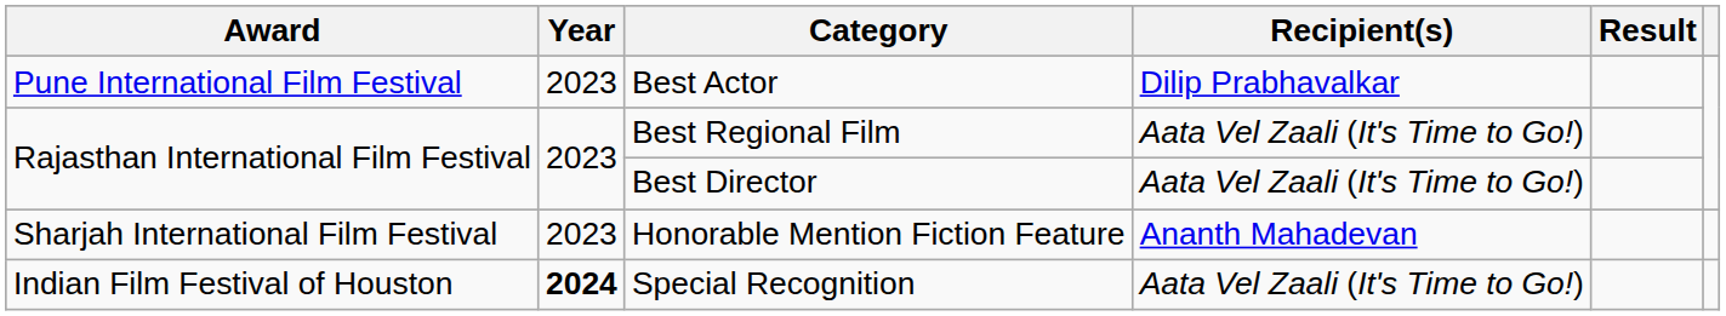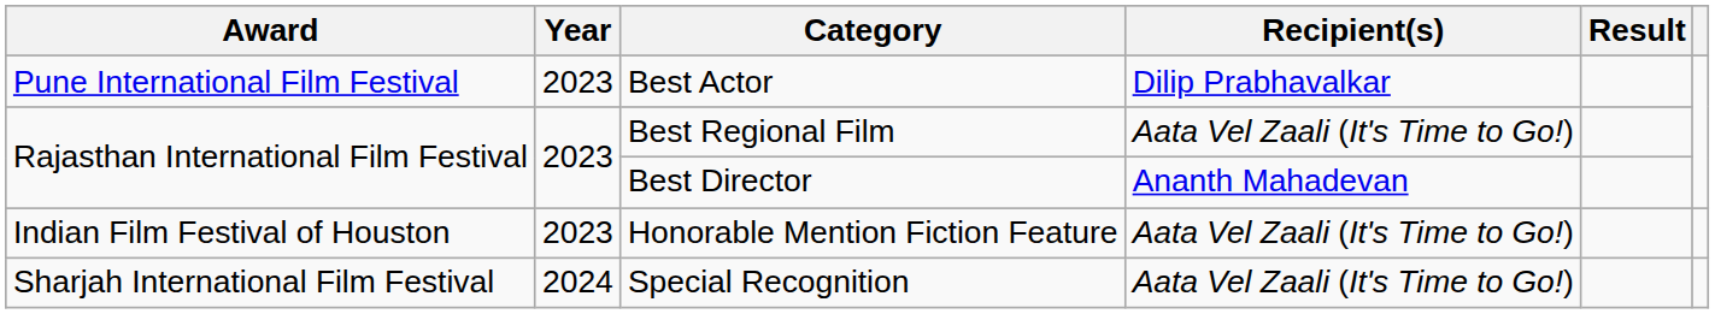 <table class="wikitable">
 <tr>
 <th>Award</th>
 <th>Year</th>
 <th>Category</th>
 <th>Recipient(s)</th>
 <th>Result</th>
 <th scope="col" class="unsortable"></th>
 </tr>
 <tr>
 <td><a href='#'>Pune International Film Festival</a></td>
 <td>2023</td>
 <td>Best Actor</td>
 <td><a href='#'>Dilip Prabhavalkar</a></td>
 <td></td>
 <td rowspan="3"></td>
 </tr>
 <tr>
 <td rowspan="2">Rajasthan International Film Festival</td>
 <td rowspan="2">2023</td>
 <td>Best Regional Film</td>
 <td><em>Aata Vel Zaali</em> (<em>It's Time to Go!</em>)</td>
 <td></td>
 </tr>
 <tr>
 <td>Best Director</td>
+<td><a href='#'>Ananth Mahadevan</a></td>
+<td></td>
+</tr>
+<tr>
+<td>Indian Film Festival of Houston</td>
+<td>2023</td>
+<td>Honorable Mention Fiction Feature</td>
 <td><em>Aata Vel Zaali</em> (<em>It's Time to Go!</em>)</td>
+<td></td>
 <td></td>
 </tr>
 <tr>
 <td>Sharjah International Film Festival</td>
-<td>2023</td>
-<td>Honorable Mention Fiction Feature</td>
-<td><a href='#'>Ananth Mahadevan</a></td>
-<td></td>
-<td></td>
-</tr>
-<tr>
-<td>Indian Film Festival of Houston</td>
-<td><strong>2024</strong></td>
+<td>2024</td>
 <td>Special Recognition</td>
 <td><em>Aata Vel Zaali</em> (<em>It's Time to Go!</em>)</td>
 <td></td>
 <td></td>
 </tr>
 </table>
